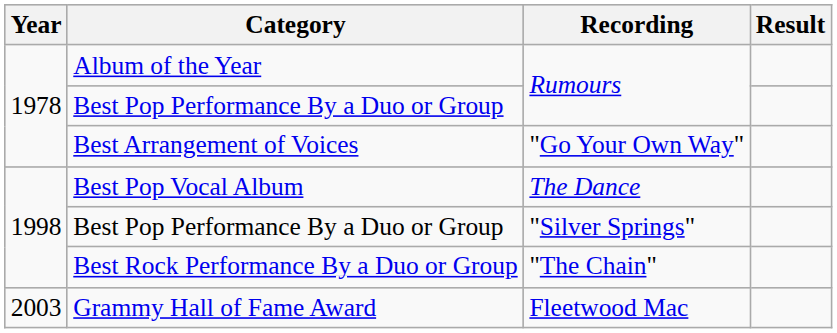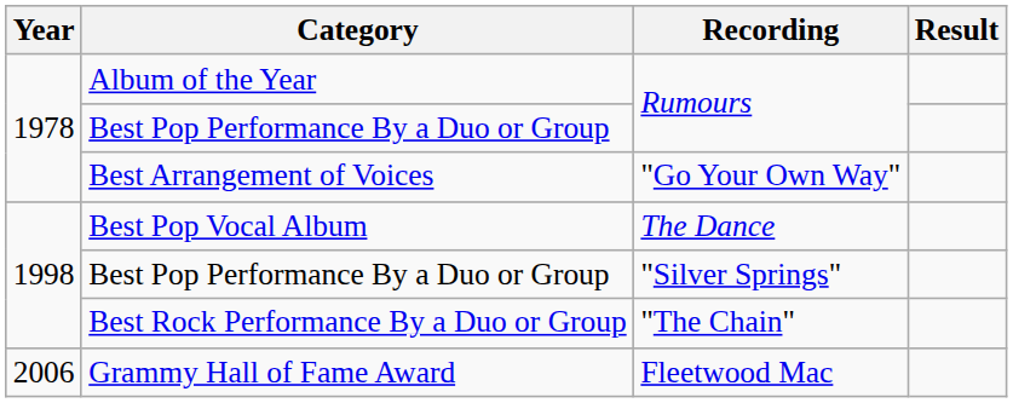 <table class="wikitable">
 <tr>
 <th>Year</th>
 <th>Category</th>
 <th>Recording</th>
 <th>Result</th>
 </tr>
 <tr>
 <td rowspan="3">1978</td>
 <td><a href='#'>Album of the Year</a></td>
 <td rowspan="2"><em><a href='#'>Rumours</a></em></td>
 <td></td>
 </tr>
 <tr>
 <td><a href='#'>Best Pop Performance By a Duo or Group</a></td>
 <td></td>
 </tr>
 <tr>
 <td><a href='#'>Best Arrangement of Voices</a></td>
 <td>"<a href='#'>Go Your Own Way</a>"</td>
 <td></td>
 </tr>
 <tr>
 <td rowspan="3">1998</td>
 <td><a href='#'>Best Pop Vocal Album</a></td>
 <td><em><a href='#'>The Dance</a></em></td>
 <td></td>
 </tr>
 <tr>
 <td>Best Pop Performance By a Duo or Group</td>
 <td>"<a href='#'>Silver Springs</a>"</td>
 <td></td>
 </tr>
 <tr>
 <td><a href='#'>Best Rock Performance By a Duo or Group</a></td>
 <td>"<a href='#'>The Chain</a>"</td>
 <td></td>
 </tr>
 <tr>
-<td>2003</td>
+<td>2006</td>
 <td><a href='#'>Grammy Hall of Fame Award</a></td>
 <td><a href='#'>Fleetwood Mac</a></td>
 <td></td>
 </tr>
 </table>
